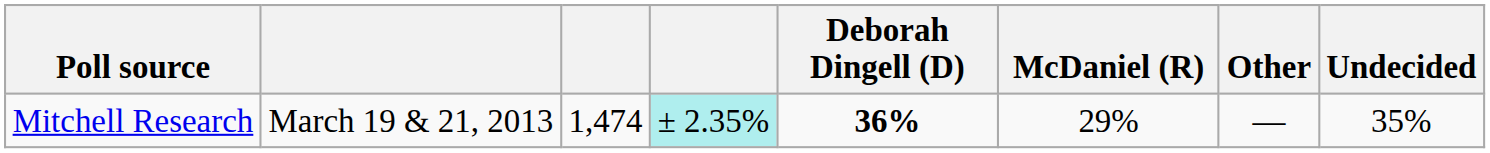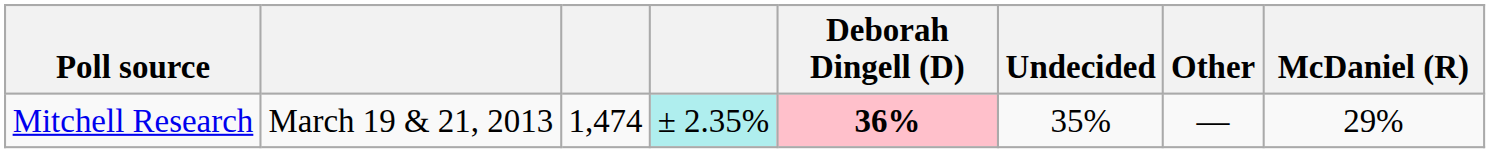 <table class="wikitable" style="text-align:center">
 <tr valign= bottom>
 <th>Poll source</th>
 <th></th>
 <th></th>
 <th></th>
 <th style="width:100px;">Deborah<br>Dingell (D)</th>
+<th>Undecided</th>
+<th>Other</th>
 <th style="width:100px;"><br>McDaniel (R)</th>
-<th>Other</th>
-<th>Undecided</th>
 </tr>
 <tr>
 <td align=left><a href='#'>Mitchell Research</a></td>
 <td>March 19 & 21, 2013</td>
 <td>1,474</td>
 <td style="background: paleturquoise;">± 2.35%</td>
-<td><strong>36%</strong></td>
+<td style="background: pink;"><strong>36%</strong></td>
+<td>35%</td>
+<td>—</td>
 <td>29%</td>
-<td>—</td>
-<td>35%</td>
 </tr>
 </table>
